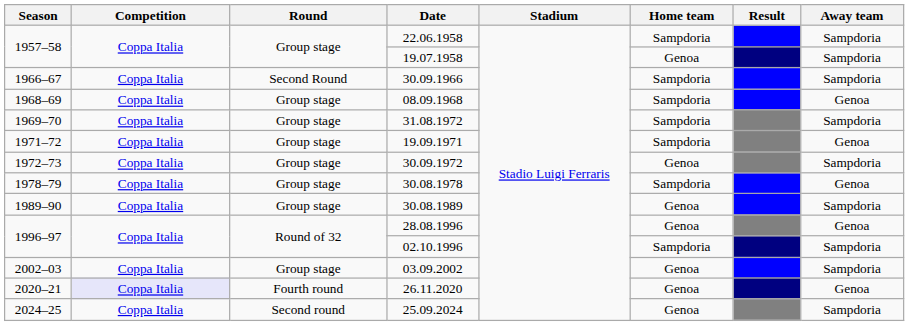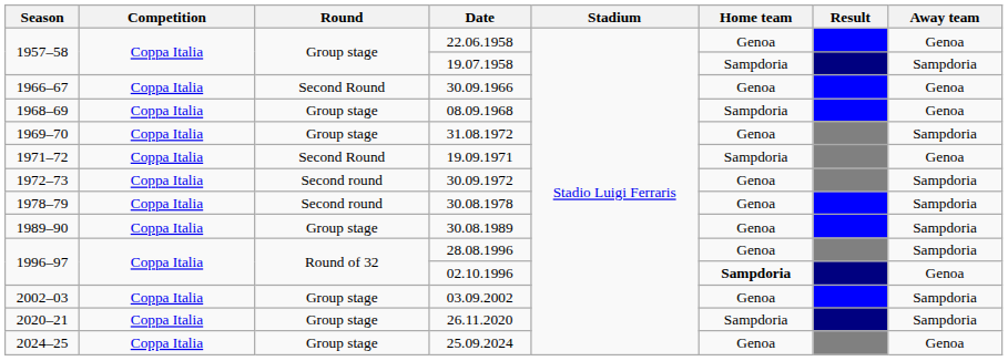 <table class="wikitable" style="text-align: center; font-size: 11px">
 <tr>
 <th width="50">Season</th>
 <th width="125">Competition</th>
 <th width="125">Round</th>
 <th width="70">Date</th>
 <th width="120">Stadium</th>
 <th width="80">Home team</th>
 <th width="50">Result</th>
 <th width="80">Away team</th>
 </tr>
 <tr>
 <td rowspan=2>1957–58</td>
 <td rowspan=2><a href='#'>Coppa Italia</a></td>
 <td rowspan=2>Group stage</td>
 <td>22.06.1958</td>
 <td rowspan="14"><a href='#'>Stadio Luigi Ferraris</a></td>
-<td>Sampdoria</td>
+<td>Genoa</td>
 <td bgcolor="#0000FF"></td>
-<td>Sampdoria</td>
+<td>Genoa</td>
 </tr>
 <tr>
 <td>19.07.1958</td>
-<td>Genoa</td>
+<td>Sampdoria</td>
 <td bgcolor="#000080"></td>
 <td>Sampdoria</td>
 </tr>
 <tr>
 <td>1966–67</td>
 <td><a href='#'>Coppa Italia</a></td>
 <td>Second Round</td>
 <td>30.09.1966</td>
-<td>Sampdoria</td>
+<td>Genoa</td>
 <td bgcolor="#0000FF"></td>
-<td>Sampdoria</td>
+<td>Genoa</td>
 </tr>
 <tr>
 <td>1968–69</td>
 <td><a href='#'>Coppa Italia</a></td>
 <td>Group stage</td>
 <td>08.09.1968</td>
 <td>Sampdoria</td>
 <td bgcolor="#0000FF"></td>
 <td>Genoa</td>
 </tr>
 <tr>
 <td>1969–70</td>
 <td><a href='#'>Coppa Italia</a></td>
 <td>Group stage</td>
 <td>31.08.1972</td>
-<td>Sampdoria</td>
+<td>Genoa</td>
 <td bgcolor="#808080"></td>
 <td>Sampdoria</td>
 </tr>
 <tr>
 <td>1971–72</td>
 <td><a href='#'>Coppa Italia</a></td>
-<td>Group stage</td>
+<td>Second Round</td>
 <td>19.09.1971</td>
 <td>Sampdoria</td>
 <td bgcolor="#808080"></td>
 <td>Genoa</td>
 </tr>
 <tr>
 <td>1972–73</td>
 <td><a href='#'>Coppa Italia</a></td>
-<td>Group stage</td>
+<td>Second round</td>
 <td>30.09.1972</td>
 <td>Genoa</td>
 <td bgcolor="#808080"></td>
 <td>Sampdoria</td>
 </tr>
 <tr>
 <td>1978–79</td>
 <td><a href='#'>Coppa Italia</a></td>
-<td>Group stage</td>
+<td>Second round</td>
 <td>30.08.1978</td>
+<td>Genoa</td>
+<td bgcolor="#0000FF"></td>
 <td>Sampdoria</td>
-<td bgcolor="#0000FF"></td>
-<td>Genoa</td>
 </tr>
 <tr>
 <td>1989–90</td>
 <td><a href='#'>Coppa Italia</a></td>
 <td>Group stage</td>
 <td>30.08.1989</td>
 <td>Genoa</td>
 <td bgcolor="#0000FF"></td>
 <td>Sampdoria</td>
 </tr>
 <tr>
 <td rowspan=2>1996–97</td>
 <td rowspan=2><a href='#'>Coppa Italia</a></td>
 <td rowspan=2>Round of 32</td>
 <td>28.08.1996</td>
 <td>Genoa</td>
 <td bgcolor="#808080"></td>
-<td>Genoa</td>
+<td>Sampdoria</td>
 </tr>
 <tr>
 <td>02.10.1996</td>
-<td>Sampdoria</td>
+<td><strong>Sampdoria</strong></td>
 <td bgcolor="#000080"></td>
-<td>Sampdoria</td>
+<td>Genoa</td>
 </tr>
 <tr>
 <td>2002–03</td>
 <td><a href='#'>Coppa Italia</a></td>
 <td>Group stage</td>
 <td>03.09.2002</td>
 <td>Genoa</td>
 <td bgcolor="#0000FF"></td>
 <td>Sampdoria</td>
 </tr>
 <tr>
 <td>2020–21</td>
-<td style="background: lavender;"><a href='#'>Coppa Italia</a></td>
-<td>Fourth round</td>
+<td><a href='#'>Coppa Italia</a></td>
+<td>Group stage</td>
 <td>26.11.2020</td>
-<td>Genoa</td>
+<td>Sampdoria</td>
 <td bgcolor="#000080"></td>
-<td>Genoa</td>
+<td>Sampdoria</td>
 </tr>
 <tr>
 <td>2024–25</td>
 <td><a href='#'>Coppa Italia</a></td>
-<td>Second round</td>
+<td>Group stage</td>
 <td>25.09.2024</td>
 <td>Genoa</td>
 <td bgcolor="#808080"></td>
-<td>Sampdoria</td>
+<td>Genoa</td>
 </tr>
 </table>
